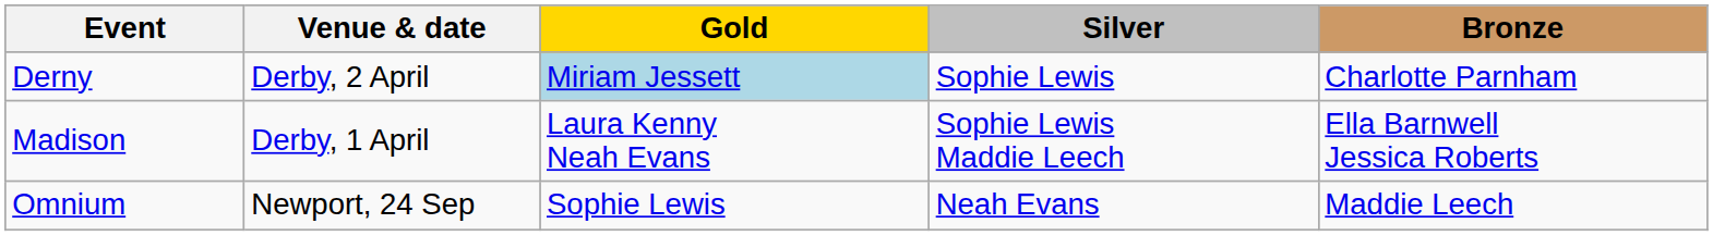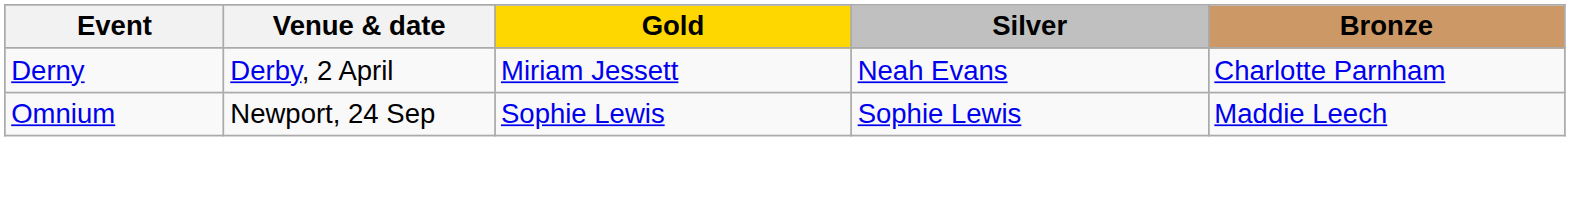 <table class="wikitable" style="font-size: 100%">
 <tr>
 <th width=120>Event</th>
 <th width=150>Venue & date</th>
 <th width=200 style="background-color: gold;">Gold</th>
 <th width=200 style="background-color: silver;">Silver</th>
 <th width=200 style="background-color: #cc9966;">Bronze</th>
 </tr>
 <tr>
 <td><a href='#'>Derny</a></td>
 <td><a href='#'>Derby</a>, 2 April</td>
-<td style="background: lightblue;"><a href='#'>Miriam Jessett</a></td>
-<td><a href='#'>Sophie Lewis</a></td>
+<td><a href='#'>Miriam Jessett</a></td>
+<td><a href='#'>Neah Evans</a></td>
 <td><a href='#'>Charlotte Parnham</a></td>
-</tr>
-<tr>
-<td><a href='#'>Madison</a></td>
-<td><a href='#'>Derby</a>, 1 April</td>
-<td><a href='#'>Laura Kenny</a><br><a href='#'>Neah Evans</a></td>
-<td><a href='#'>Sophie Lewis</a><br><a href='#'>Maddie Leech</a></td>
-<td><a href='#'>Ella Barnwell</a><br><a href='#'>Jessica Roberts</a></td>
 </tr>
 <tr>
 <td><a href='#'>Omnium</a></td>
 <td>Newport, 24 Sep</td>
 <td><a href='#'>Sophie Lewis</a></td>
-<td><a href='#'>Neah Evans</a></td>
+<td><a href='#'>Sophie Lewis</a></td>
 <td><a href='#'>Maddie Leech</a></td>
 </tr>
 </table>
